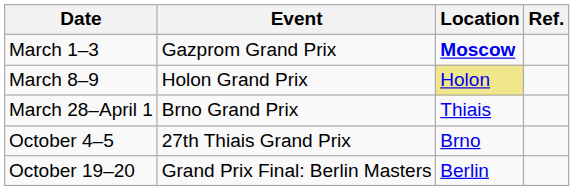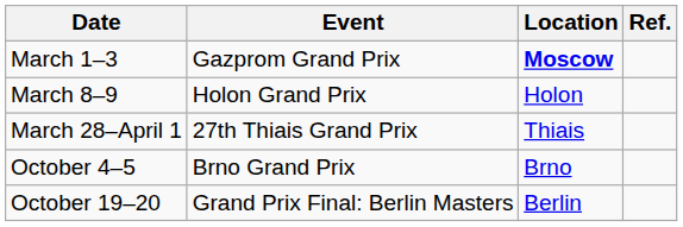 <table class="wikitable sortable">
 <tr>
 <th>Date</th>
 <th>Event</th>
 <th>Location</th>
 <th>Ref.</th>
 </tr>
 <tr>
 <td>March 1–3</td>
 <td>Gazprom Grand Prix</td>
 <td><strong> <a href='#'>Moscow</a></strong></td>
 <td></td>
 </tr>
 <tr>
 <td>March 8–9</td>
 <td>Holon Grand Prix</td>
-<td style="background: khaki;"> <a href='#'>Holon</a></td>
+<td> <a href='#'>Holon</a></td>
 <td></td>
 </tr>
 <tr>
 <td>March 28–April 1</td>
-<td>Brno Grand Prix</td>
+<td>27th Thiais Grand Prix</td>
 <td> <a href='#'>Thiais</a></td>
 <td></td>
 </tr>
 <tr>
 <td>October 4–5</td>
-<td>27th Thiais Grand Prix</td>
+<td>Brno Grand Prix</td>
 <td> <a href='#'>Brno</a></td>
 <td></td>
 </tr>
 <tr>
 <td>October 19–20</td>
 <td>Grand Prix Final: Berlin Masters</td>
 <td> <a href='#'>Berlin</a></td>
 <td></td>
 </tr>
 </table>
